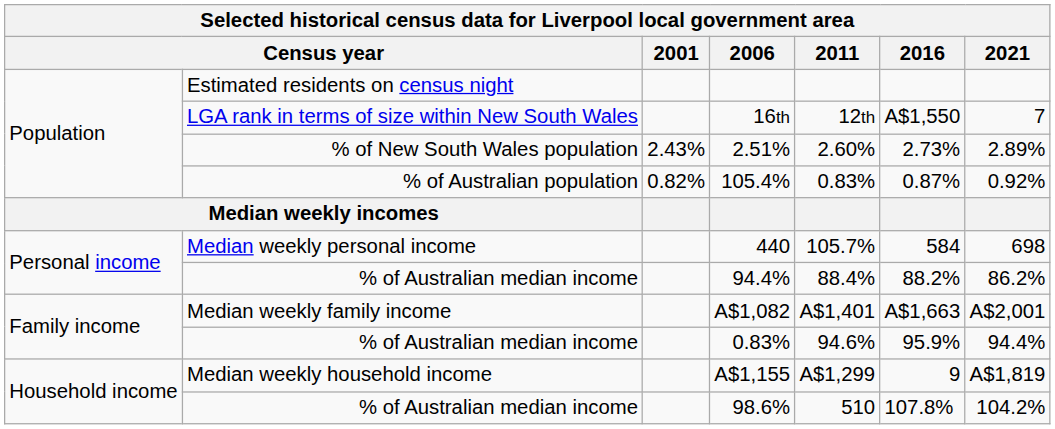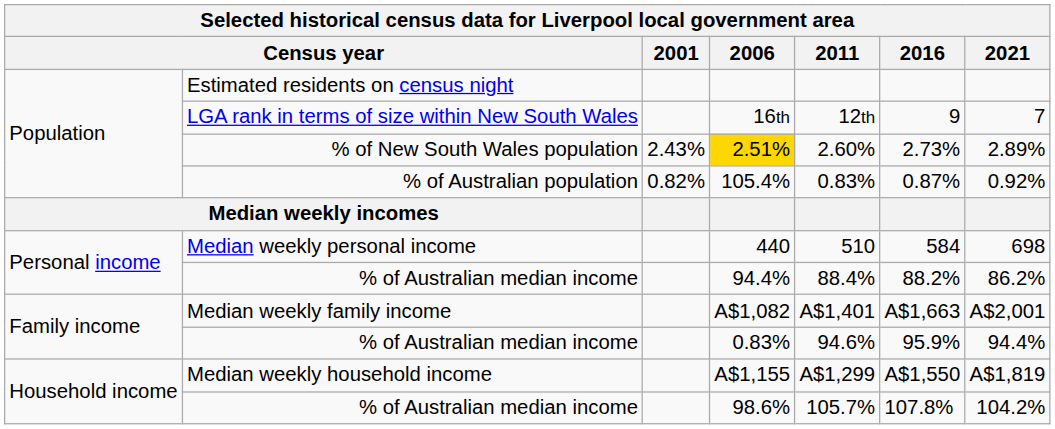 <table class="wikitable">
 <tr>
 <th colspan=8>Selected historical census data for Liverpool local government area</th>
 </tr>
 <tr>
 <th colspan=3>Census year</th>
 <th>2001</th>
 <th>2006</th>
 <th>2011</th>
 <th>2016</th>
 <th>2021</th>
 </tr>
 <tr>
 <td rowspan=4 colspan="2">Population</td>
 <td>Estimated residents on <a href='#'>census night</a></td>
 <td align="right"></td>
 <td align="right"></td>
 <td align="right"></td>
 <td align="right"></td>
 <td align="right"></td>
 </tr>
 <tr>
 <td align="right"><a href='#'>LGA rank in terms of size within New South Wales</a></td>
 <td align="right"></td>
 <td align="right">16<small>th</small></td>
 <td align="right"> 12<small>th</small></td>
-<td align="right">A$1,550</td>
+<td align="right"> 9</td>
 <td align="right"> 7</td>
 </tr>
 <tr>
 <td align="right">% of New South Wales population</td>
 <td align="right">2.43%</td>
-<td align="right"> 2.51%</td>
+<td align="right" style="background: gold;"> 2.51%</td>
 <td align="right"> 2.60%</td>
 <td align="right"> 2.73%</td>
 <td align="right"> 2.89%</td>
 </tr>
 <tr>
 <td align="right">% of Australian population</td>
 <td align="right">0.82%</td>
 <td align="right">105.4%</td>
 <td align="right"> 0.83%</td>
 <td align="right"> 0.87%</td>
 <td align="right"> 0.92%</td>
 </tr>
 <tr>
 <th colspan=3>Median weekly incomes</th>
 <th></th>
 <th></th>
 <th></th>
 <th></th>
 <th></th>
 </tr>
 <tr>
 <td rowspan=2 colspan=2>Personal <a href='#'>income</a></td>
 <td><a href='#'>Median</a> weekly personal income</td>
 <td align="right"></td>
 <td align="right">440</td>
-<td align="right"> 105.7%</td>
+<td align="right">510</td>
 <td align="right">584</td>
 <td align="right">698</td>
 </tr>
 <tr>
 <td align="right">% of Australian median income</td>
 <td align="right"></td>
 <td align="right">94.4%</td>
 <td align="right"> 88.4%</td>
 <td align="right"> 88.2%</td>
 <td align="right"> 86.2%</td>
 </tr>
 <tr>
 <td rowspan=2 colspan=2>Family income</td>
 <td>Median weekly family income</td>
 <td align="right"></td>
 <td align="right">A$1,082</td>
 <td align="right">A$1,401</td>
 <td align="right">A$1,663</td>
 <td align="right">A$2,001</td>
 </tr>
 <tr>
 <td align="right">% of Australian median income</td>
 <td align="right"></td>
 <td align="right"> 0.83%</td>
 <td align="right"> 94.6%</td>
 <td align="right"> 95.9%</td>
 <td align="right"> 94.4%</td>
 </tr>
 <tr>
 <td rowspan=2 colspan=2>Household income</td>
 <td>Median weekly household income</td>
 <td align="right"></td>
 <td align="right">A$1,155</td>
 <td align="right">A$1,299</td>
-<td align="right"> 9</td>
+<td align="right">A$1,550</td>
 <td align="right">A$1,819</td>
 </tr>
 <tr>
 <td align="right">% of Australian median income</td>
 <td align="right"></td>
 <td align="right">98.6%</td>
-<td align="right">510</td>
+<td align="right"> 105.7%</td>
 <td> 107.8%</td>
 <td align="right"> 104.2%</td>
 </tr>
 </table>
